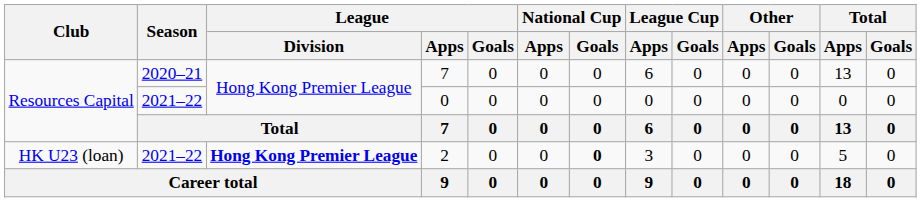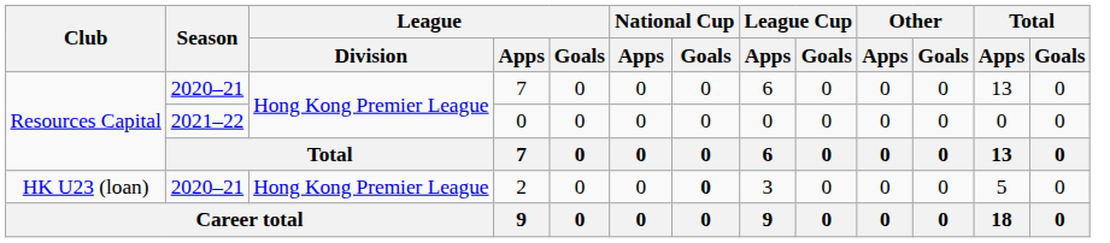 <table class="wikitable" style="text-align: center">
 <tr>
 <th rowspan="2">Club</th>
 <th rowspan="2">Season</th>
 <th colspan="3">League</th>
 <th colspan="2">National Cup</th>
 <th colspan="2">League Cup</th>
 <th colspan="2">Other</th>
 <th colspan="2">Total</th>
 </tr>
 <tr>
 <th>Division</th>
 <th>Apps</th>
 <th>Goals</th>
 <th>Apps</th>
 <th>Goals</th>
 <th>Apps</th>
 <th>Goals</th>
 <th>Apps</th>
 <th>Goals</th>
 <th>Apps</th>
 <th>Goals</th>
 </tr>
 <tr>
 <td rowspan="3"><a href='#'>Resources Capital</a></td>
 <td><a href='#'>2020–21</a></td>
 <td rowspan="2"><a href='#'>Hong Kong Premier League</a></td>
 <td>7</td>
 <td>0</td>
 <td>0</td>
 <td>0</td>
 <td>6</td>
 <td>0</td>
 <td>0</td>
 <td>0</td>
 <td>13</td>
 <td>0</td>
 </tr>
 <tr>
 <td><a href='#'>2021–22</a></td>
 <td>0</td>
 <td>0</td>
 <td>0</td>
 <td>0</td>
 <td>0</td>
 <td>0</td>
 <td>0</td>
 <td>0</td>
 <td>0</td>
 <td>0</td>
 </tr>
 <tr>
 <th colspan=2>Total</th>
 <th>7</th>
 <th>0</th>
 <th>0</th>
 <th>0</th>
 <th>6</th>
 <th>0</th>
 <th>0</th>
 <th>0</th>
 <th>13</th>
 <th>0</th>
 </tr>
 <tr>
 <td><a href='#'>HK U23</a> (loan)</td>
-<td><a href='#'>2021–22</a></td>
-<td><strong><a href='#'>Hong Kong Premier League</a></strong></td>
+<td><a href='#'>2020–21</a></td>
+<td><a href='#'>Hong Kong Premier League</a></td>
 <td>2</td>
 <td>0</td>
 <td>0</td>
 <td><strong>0</strong></td>
 <td>3</td>
 <td>0</td>
 <td>0</td>
 <td>0</td>
 <td>5</td>
 <td>0</td>
 </tr>
 <tr>
 <th colspan=3>Career total</th>
 <th>9</th>
 <th>0</th>
 <th>0</th>
 <th>0</th>
 <th>9</th>
 <th>0</th>
 <th>0</th>
 <th>0</th>
 <th>18</th>
 <th>0</th>
 </tr>
 </table>
